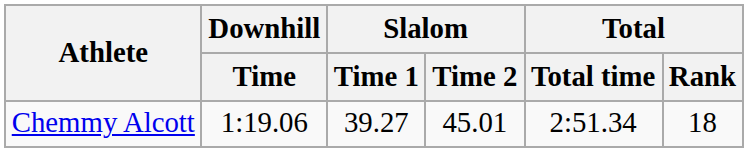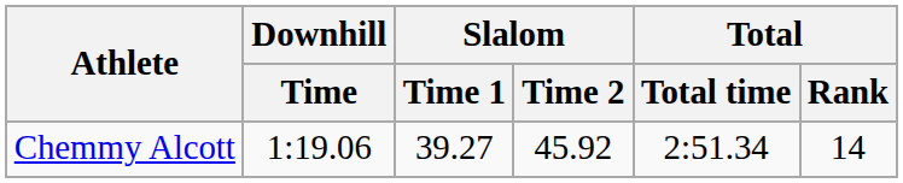 <table class="wikitable" style="font-size:90%">
 <tr>
 <th rowspan="2">Athlete</th>
 <th>Downhill</th>
 <th colspan="2">Slalom</th>
 <th colspan="2">Total</th>
 </tr>
 <tr>
 <th>Time</th>
 <th>Time 1</th>
 <th>Time 2</th>
 <th>Total time</th>
 <th>Rank</th>
 </tr>
 <tr>
 <td><a href='#'>Chemmy Alcott</a></td>
 <td align="center">1:19.06</td>
 <td align="center">39.27</td>
-<td align="center">45.01</td>
+<td align="center">45.92</td>
 <td align="center">2:51.34</td>
-<td align="center">18</td>
+<td align="center">14</td>
 </tr>
 </table>
